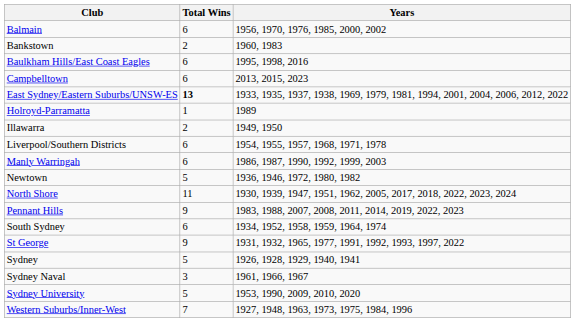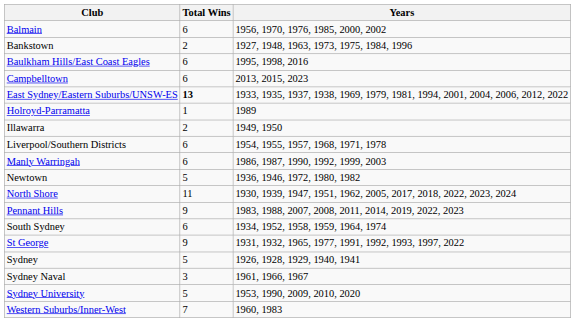 <table class="wikitable sortable">
 <tr>
 <th>Club</th>
 <th>Total Wins</th>
 <th>Years</th>
 </tr>
 <tr>
 <td><a href='#'>Balmain</a></td>
 <td>6</td>
 <td>1956, 1970, 1976, 1985, 2000, 2002</td>
 </tr>
 <tr>
 <td>Bankstown</td>
 <td>2</td>
-<td>1960, 1983</td>
+<td>1927, 1948, 1963, 1973, 1975, 1984, 1996</td>
 </tr>
 <tr>
 <td><a href='#'>Baulkham Hills/East Coast Eagles</a></td>
 <td>6</td>
 <td>1995, 1998, 2016</td>
 </tr>
 <tr>
 <td><a href='#'>Campbelltown</a></td>
 <td>6</td>
 <td>2013, 2015, 2023</td>
 </tr>
 <tr>
 <td><a href='#'>East Sydney/Eastern Suburbs/UNSW-ES</a></td>
 <td><strong>13</strong></td>
 <td>1933, 1935, 1937, 1938, 1969, 1979, 1981, 1994, 2001, 2004, 2006, 2012, 2022</td>
 </tr>
 <tr>
 <td><a href='#'>Holroyd-Parramatta</a></td>
 <td>1</td>
 <td>1989</td>
 </tr>
 <tr>
 <td>Illawarra</td>
 <td>2</td>
 <td>1949, 1950</td>
 </tr>
 <tr>
 <td>Liverpool/Southern Districts</td>
 <td>6</td>
 <td>1954, 1955, 1957, 1968, 1971, 1978</td>
 </tr>
 <tr>
 <td><a href='#'>Manly Warringah</a></td>
 <td>6</td>
 <td>1986, 1987, 1990, 1992, 1999, 2003</td>
 </tr>
 <tr>
 <td>Newtown</td>
 <td>5</td>
 <td>1936, 1946, 1972, 1980, 1982</td>
 </tr>
 <tr>
 <td><a href='#'>North Shore</a></td>
 <td>11</td>
 <td>1930, 1939, 1947, 1951, 1962, 2005, 2017, 2018, 2022, 2023, 2024</td>
 </tr>
 <tr>
 <td><a href='#'>Pennant Hills</a></td>
 <td>9</td>
 <td>1983, 1988, 2007, 2008, 2011, 2014, 2019, 2022, 2023</td>
 </tr>
 <tr>
 <td>South Sydney</td>
 <td>6</td>
 <td>1934, 1952, 1958, 1959, 1964, 1974</td>
 </tr>
 <tr>
 <td><a href='#'>St George</a></td>
 <td>9</td>
 <td>1931, 1932, 1965, 1977, 1991, 1992, 1993, 1997, 2022</td>
 </tr>
 <tr>
 <td>Sydney</td>
 <td>5</td>
 <td>1926, 1928, 1929, 1940, 1941</td>
 </tr>
 <tr>
 <td>Sydney Naval</td>
 <td>3</td>
 <td>1961, 1966, 1967</td>
 </tr>
 <tr>
 <td><a href='#'>Sydney University</a></td>
 <td>5</td>
 <td>1953, 1990, 2009, 2010, 2020</td>
 </tr>
 <tr>
 <td><a href='#'>Western Suburbs/Inner-West</a></td>
 <td>7</td>
-<td>1927, 1948, 1963, 1973, 1975, 1984, 1996</td>
+<td>1960, 1983</td>
 </tr>
 </table>
